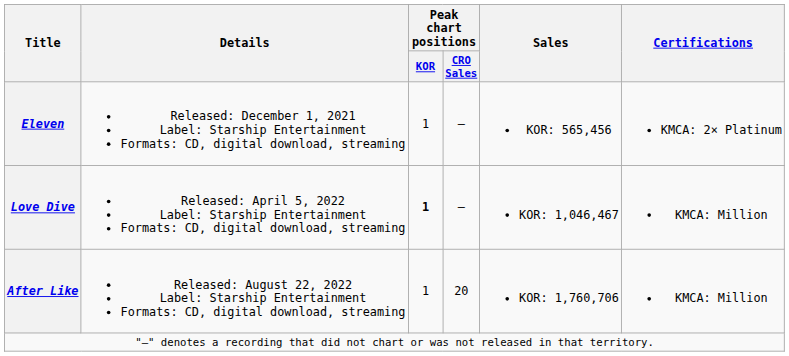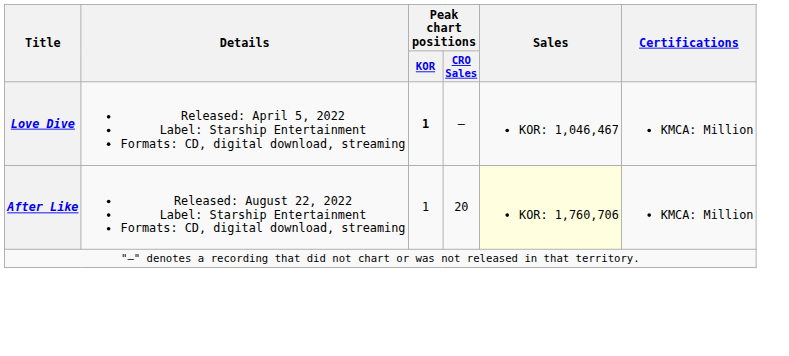 <table class="wikitable plainrowheaders" style="text-align:center">
 <tr>
 <th scope="col" rowspan="2">Title</th>
 <th scope="col" rowspan="2">Details</th>
 <th scope="col" colspan="2">Peak chart positions</th>
 <th scope="col" rowspan="2">Sales</th>
 <th scope="col" rowspan="2"><a href='#'>Certifications</a></th>
 </tr>
 <tr>
 <th scope="col" style="font-size:90%; width:2.75em"><a href='#'>KOR</a><br></th>
 <th scope="col" style="font-size:90%; width:2.5em"><a href='#'>CRO<br>Sales</a><br></th>
-</tr>
-<tr>
-<th scope="row"><em><a href='#'>Eleven</a></em></th>
-<td><br><ul><li>Released: December 1, 2021</li><li>Label: Starship Entertainment</li><li>Formats: CD, digital download, streaming</li></ul></td>
-<td>1</td>
-<td>—</td>
-<td><br><ul><li>KOR: 565,456</li></ul></td>
-<td><br><ul><li>KMCA: 2× Platinum</li></ul></td>
 </tr>
 <tr>
 <th scope="row"><em><a href='#'>Love Dive</a></em></th>
 <td><br><ul><li>Released: April 5, 2022</li><li>Label: Starship Entertainment</li><li>Formats: CD, digital download, streaming</li></ul></td>
 <td><strong>1</strong></td>
 <td>—</td>
 <td><br><ul><li>KOR: 1,046,467</li></ul></td>
 <td><br><ul><li>KMCA: Million</li></ul></td>
 </tr>
 <tr>
 <th scope="row"><em><a href='#'>After Like</a></em></th>
 <td><br><ul><li>Released: August 22, 2022</li><li>Label: Starship Entertainment</li><li>Formats: CD, digital download, streaming</li></ul></td>
 <td>1</td>
 <td>20</td>
-<td><br><ul><li>KOR: 1,760,706</li></ul></td>
+<td style="background: lightyellow;"><br><ul><li>KOR: 1,760,706</li></ul></td>
 <td><br><ul><li>KMCA: Million</li></ul></td>
 </tr>
 <tr>
 <td colspan="6" style="font-size:90%">"—" denotes a recording that did not chart or was not released in that territory.</td>
 </tr>
 </table>
